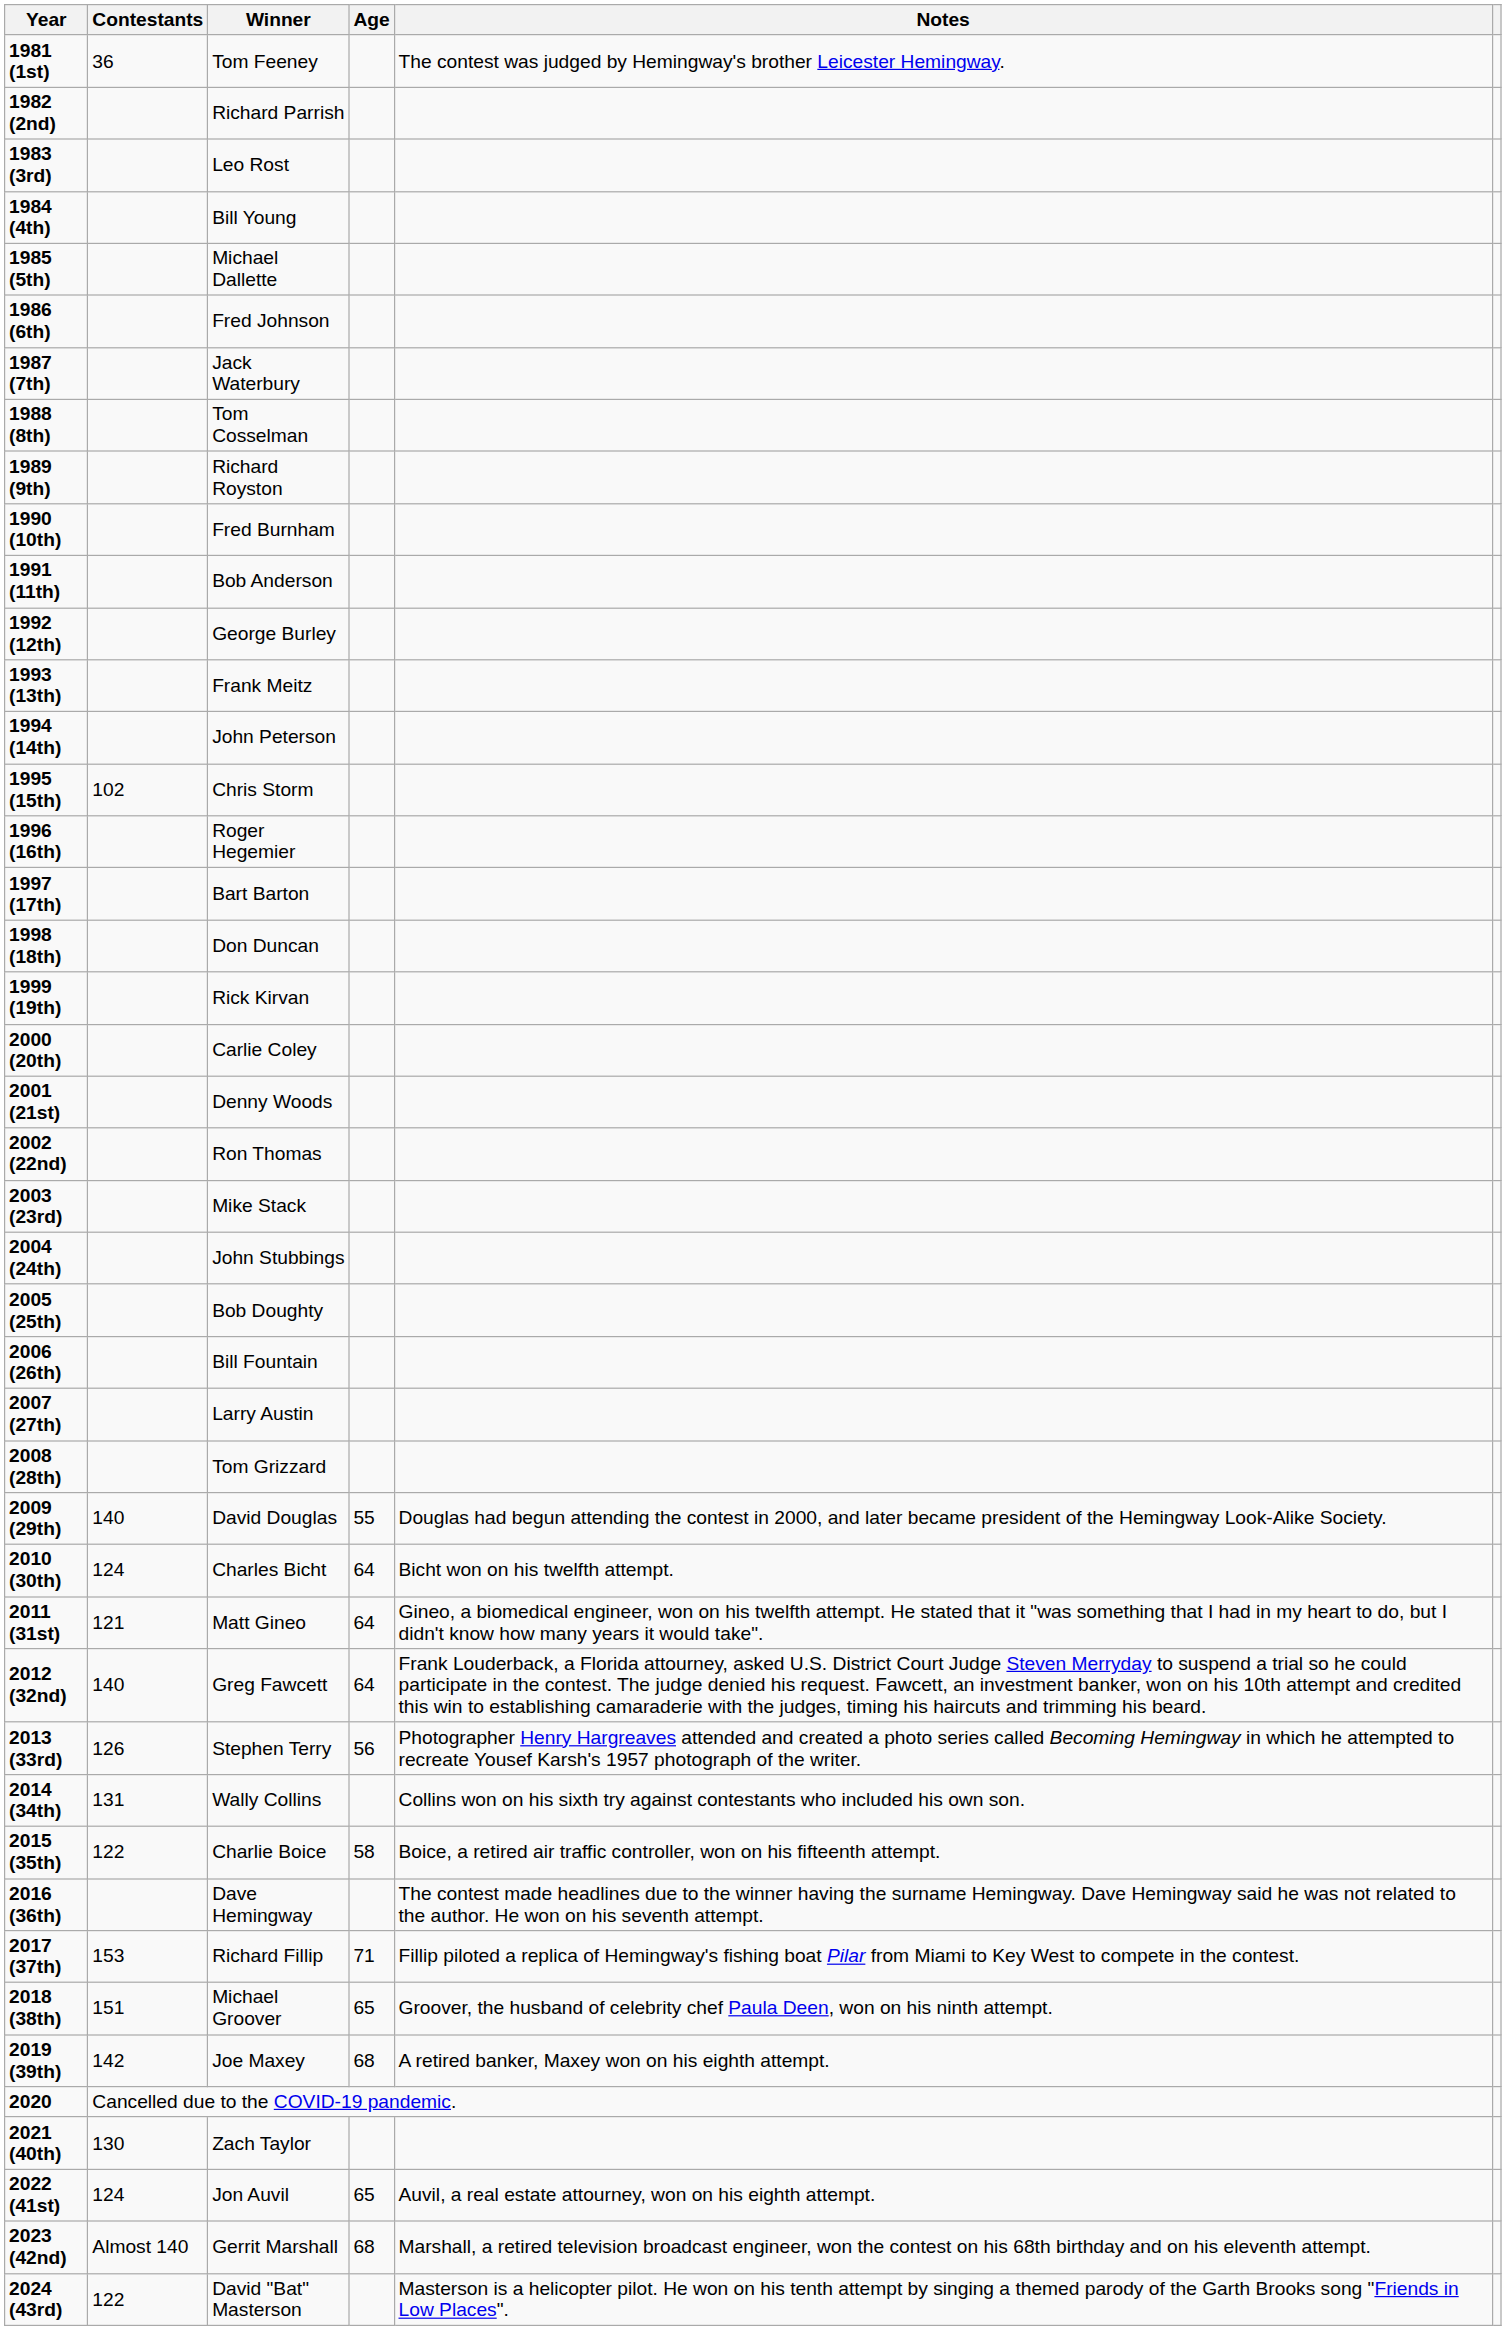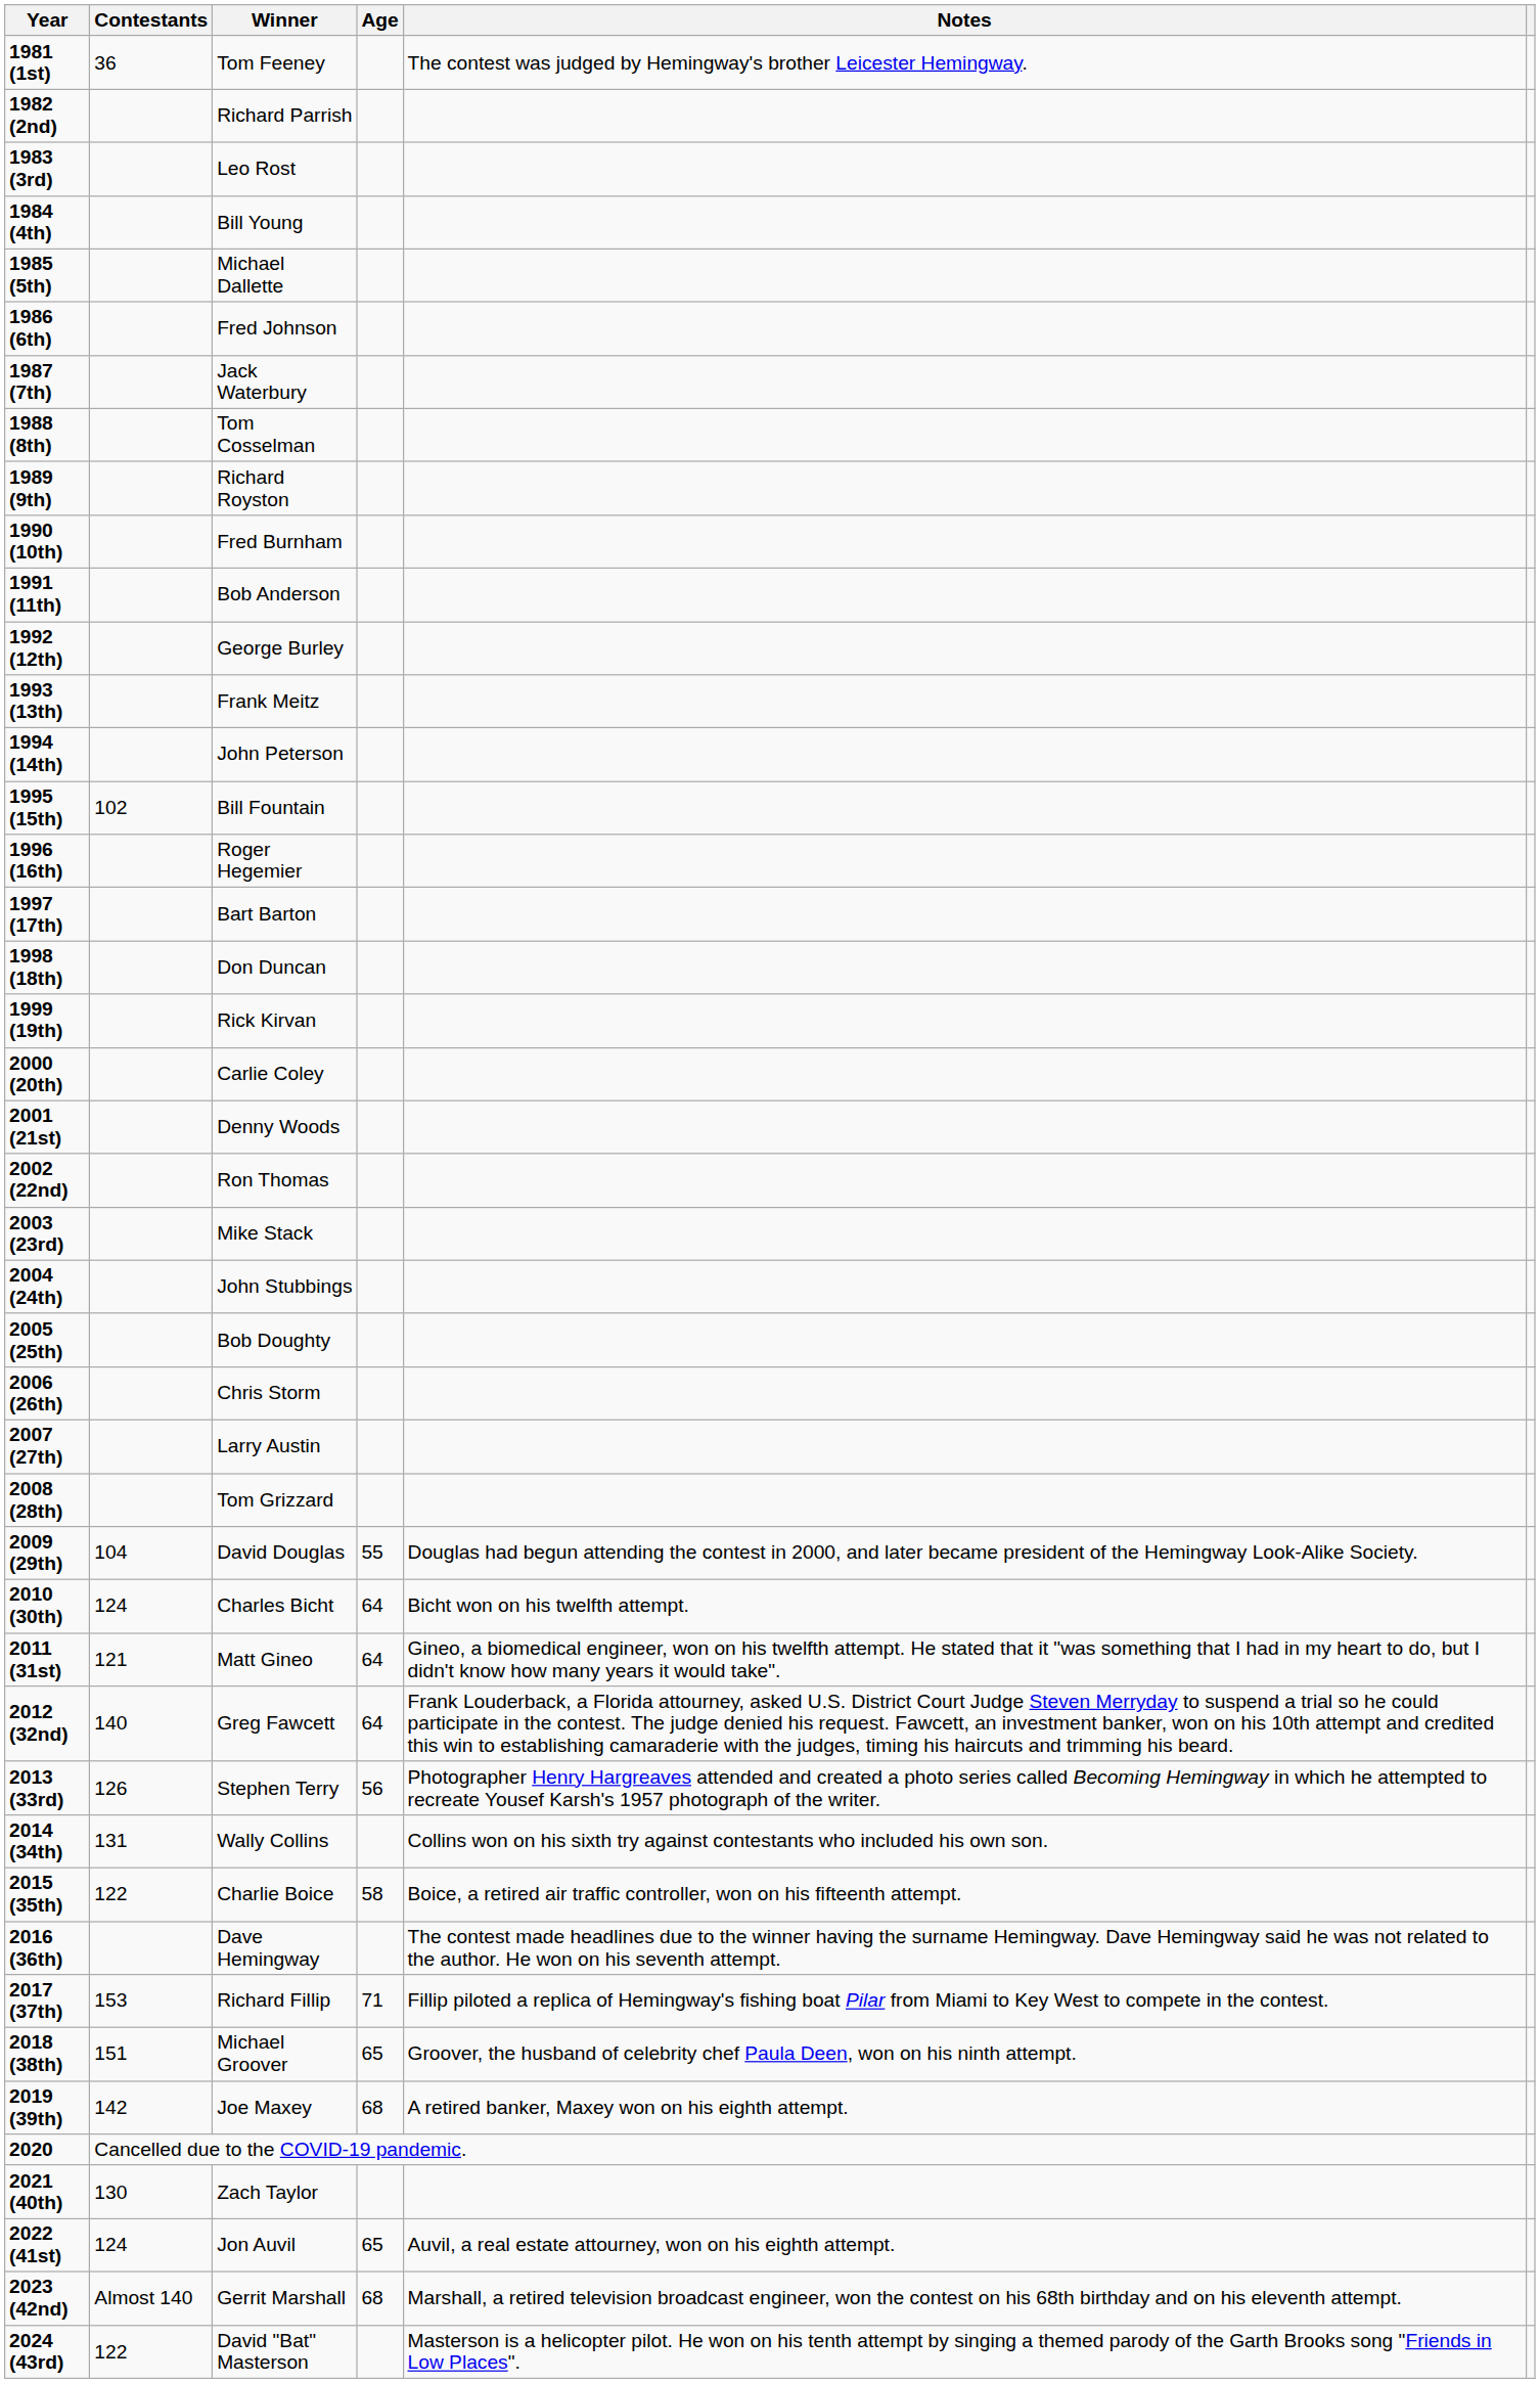 <table class="wikitable">
 <tr>
 <th>Year</th>
 <th>Contestants</th>
 <th>Winner</th>
 <th>Age</th>
 <th>Notes</th>
 <th></th>
 </tr>
 <tr>
 <td><strong>1981 (1st)</strong></td>
 <td>36</td>
 <td>Tom Feeney</td>
 <td></td>
 <td>The contest was judged by Hemingway's brother <a href='#'>Leicester Hemingway</a>.</td>
 <td></td>
 </tr>
 <tr>
 <td><strong>1982 (2nd)</strong></td>
 <td></td>
 <td>Richard Parrish</td>
 <td></td>
 <td></td>
 <td></td>
 </tr>
 <tr>
 <td><strong>1983 (3rd)</strong></td>
 <td></td>
 <td>Leo Rost</td>
 <td></td>
 <td></td>
 <td></td>
 </tr>
 <tr>
 <td><strong>1984 (4th)</strong></td>
 <td></td>
 <td>Bill Young</td>
 <td></td>
 <td></td>
 <td></td>
 </tr>
 <tr>
 <td><strong>1985 (5th)</strong></td>
 <td></td>
 <td>Michael Dallette</td>
 <td></td>
 <td></td>
 <td></td>
 </tr>
 <tr>
 <td><strong>1986 (6th)</strong></td>
 <td></td>
 <td>Fred Johnson</td>
 <td></td>
 <td></td>
 <td></td>
 </tr>
 <tr>
 <td><strong>1987 (7th)</strong></td>
 <td></td>
 <td>Jack Waterbury</td>
 <td></td>
 <td></td>
 <td></td>
 </tr>
 <tr>
 <td><strong>1988 (8th)</strong></td>
 <td></td>
 <td>Tom Cosselman</td>
 <td></td>
 <td></td>
 <td></td>
 </tr>
 <tr>
 <td><strong>1989 (9th)</strong></td>
 <td></td>
 <td>Richard Royston</td>
 <td></td>
 <td></td>
 <td></td>
 </tr>
 <tr>
 <td><strong>1990 (10th)</strong></td>
 <td></td>
 <td>Fred Burnham</td>
 <td></td>
 <td></td>
 <td></td>
 </tr>
 <tr>
 <td><strong>1991 (11th)</strong></td>
 <td></td>
 <td>Bob Anderson</td>
 <td></td>
 <td></td>
 <td></td>
 </tr>
 <tr>
 <td><strong>1992 (12th)</strong></td>
 <td></td>
 <td>George Burley</td>
 <td></td>
 <td></td>
 <td></td>
 </tr>
 <tr>
 <td><strong>1993 (13th)</strong></td>
 <td></td>
 <td>Frank Meitz</td>
 <td></td>
 <td></td>
 <td></td>
 </tr>
 <tr>
 <td><strong>1994 (14th)</strong></td>
 <td></td>
 <td>John Peterson</td>
 <td></td>
 <td></td>
 <td></td>
 </tr>
 <tr>
 <td><strong>1995 (15th)</strong></td>
 <td>102</td>
-<td>Chris Storm</td>
+<td>Bill Fountain</td>
 <td></td>
 <td></td>
 <td></td>
 </tr>
 <tr>
 <td><strong>1996 (16th)</strong></td>
 <td></td>
 <td>Roger Hegemier</td>
 <td></td>
 <td></td>
 <td></td>
 </tr>
 <tr>
 <td><strong>1997 (17th)</strong></td>
 <td></td>
 <td>Bart Barton</td>
 <td></td>
 <td></td>
 <td></td>
 </tr>
 <tr>
 <td><strong>1998 (18th)</strong></td>
 <td></td>
 <td>Don Duncan</td>
 <td></td>
 <td></td>
 <td></td>
 </tr>
 <tr>
 <td><strong>1999 (19th)</strong></td>
 <td></td>
 <td>Rick Kirvan</td>
 <td></td>
 <td></td>
 <td></td>
 </tr>
 <tr>
 <td><strong>2000 (20th)</strong></td>
 <td></td>
 <td>Carlie Coley</td>
 <td></td>
 <td></td>
 <td></td>
 </tr>
 <tr>
 <td><strong>2001 (21st)</strong></td>
 <td></td>
 <td>Denny Woods</td>
 <td></td>
 <td></td>
 <td></td>
 </tr>
 <tr>
 <td><strong>2002 (22nd)</strong></td>
 <td></td>
 <td>Ron Thomas</td>
 <td></td>
 <td></td>
 <td></td>
 </tr>
 <tr>
 <td><strong>2003 (23rd)</strong></td>
 <td></td>
 <td>Mike Stack</td>
 <td></td>
 <td></td>
 <td></td>
 </tr>
 <tr>
 <td><strong>2004 (24th)</strong></td>
 <td></td>
 <td>John Stubbings</td>
 <td></td>
 <td></td>
 <td></td>
 </tr>
 <tr>
 <td><strong>2005 (25th)</strong></td>
 <td></td>
 <td>Bob Doughty</td>
 <td></td>
 <td></td>
 <td></td>
 </tr>
 <tr>
 <td><strong>2006 (26th)</strong></td>
 <td></td>
-<td>Bill Fountain</td>
+<td>Chris Storm</td>
 <td></td>
 <td></td>
 <td></td>
 </tr>
 <tr>
 <td><strong>2007 (27th)</strong></td>
 <td></td>
 <td>Larry Austin</td>
 <td></td>
 <td></td>
 <td></td>
 </tr>
 <tr>
 <td><strong>2008 (28th)</strong></td>
 <td></td>
 <td>Tom Grizzard</td>
 <td></td>
 <td></td>
 <td></td>
 </tr>
 <tr>
 <td><strong>2009 (29th)</strong></td>
-<td>140</td>
+<td>104</td>
 <td>David Douglas</td>
 <td>55</td>
 <td>Douglas had begun attending the contest in 2000, and later became president of the Hemingway Look-Alike Society.</td>
 <td></td>
 </tr>
 <tr>
 <td><strong>2010 (30th)</strong></td>
 <td>124</td>
 <td>Charles Bicht</td>
 <td>64</td>
 <td>Bicht won on his twelfth attempt.</td>
 <td></td>
 </tr>
 <tr>
 <td><strong>2011 (31st)</strong></td>
 <td>121</td>
 <td>Matt Gineo</td>
 <td>64</td>
 <td>Gineo, a biomedical engineer, won on his twelfth attempt. He stated that it "was something that I had in my heart to do, but I didn't know how many years it would take".</td>
 <td></td>
 </tr>
 <tr>
 <td><strong>2012 (32nd)</strong></td>
 <td>140</td>
 <td>Greg Fawcett</td>
 <td>64</td>
 <td>Frank Louderback, a Florida attourney, asked U.S. District Court Judge <a href='#'>Steven Merryday</a> to suspend a trial so he could participate in the contest. The judge denied his request. Fawcett, an investment banker, won on his 10th attempt and credited this win to establishing camaraderie with the judges, timing his haircuts and trimming his beard.</td>
 <td></td>
 </tr>
 <tr>
 <td><strong>2013 (33rd)</strong></td>
 <td>126</td>
 <td>Stephen Terry</td>
 <td>56</td>
 <td>Photographer <a href='#'>Henry Hargreaves</a> attended and created a photo series called <em>Becoming Hemingway</em> in which he attempted to recreate Yousef Karsh's 1957 photograph of the writer.</td>
 <td></td>
 </tr>
 <tr>
 <td><strong>2014 (34th)</strong></td>
 <td>131</td>
 <td>Wally Collins</td>
 <td></td>
 <td>Collins won on his sixth try against contestants who included his own son.</td>
 <td></td>
 </tr>
 <tr>
 <td><strong>2015 (35th)</strong></td>
 <td>122</td>
 <td>Charlie Boice</td>
 <td>58</td>
 <td>Boice, a retired air traffic controller, won on his fifteenth attempt.</td>
 <td></td>
 </tr>
 <tr>
 <td><strong>2016 (36th)</strong></td>
 <td></td>
 <td>Dave Hemingway</td>
 <td></td>
 <td>The contest made headlines due to the winner having the surname Hemingway. Dave Hemingway said he was not related to the author. He won on his seventh attempt.</td>
 <td></td>
 </tr>
 <tr>
 <td><strong>2017 (37th)</strong></td>
 <td>153</td>
 <td>Richard Fillip</td>
 <td>71</td>
 <td>Fillip piloted a replica of Hemingway's fishing boat <a href='#'><em>Pilar</em></a> from Miami to Key West to compete in the contest.</td>
 <td></td>
 </tr>
 <tr>
 <td><strong>2018 (38th)</strong></td>
 <td>151</td>
 <td>Michael Groover</td>
 <td>65</td>
 <td>Groover, the husband of celebrity chef <a href='#'>Paula Deen</a>, won on his ninth attempt.</td>
 <td></td>
 </tr>
 <tr>
 <td><strong>2019 (39th)</strong></td>
 <td>142</td>
 <td>Joe Maxey</td>
 <td>68</td>
 <td>A retired banker, Maxey won on his eighth attempt.</td>
 <td></td>
 </tr>
 <tr>
 <td><strong>2020</strong></td>
 <td colspan="4">Cancelled due to the <a href='#'>COVID-19 pandemic</a>.</td>
 <td></td>
 </tr>
 <tr>
 <td><strong>2021 (40th)</strong></td>
 <td>130</td>
 <td>Zach Taylor</td>
 <td></td>
 <td></td>
 <td></td>
 </tr>
 <tr>
 <td><strong>2022 (41st)</strong></td>
 <td>124</td>
 <td>Jon Auvil</td>
 <td>65</td>
 <td>Auvil, a real estate attourney, won on his eighth attempt.</td>
 <td></td>
 </tr>
 <tr>
 <td><strong>2023 (42nd)</strong></td>
 <td>Almost 140</td>
 <td>Gerrit Marshall</td>
 <td>68</td>
 <td>Marshall, a retired television broadcast engineer, won the contest on his 68th birthday and on his eleventh attempt.</td>
 <td></td>
 </tr>
 <tr>
 <td><strong>2024 (43rd)</strong></td>
 <td>122</td>
 <td>David "Bat" Masterson</td>
 <td></td>
 <td>Masterson is a helicopter pilot. He won on his tenth attempt by singing a themed parody of the Garth Brooks song "<a href='#'>Friends in Low Places</a>".</td>
 <td></td>
 </tr>
 </table>
